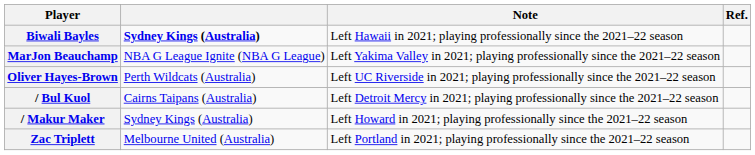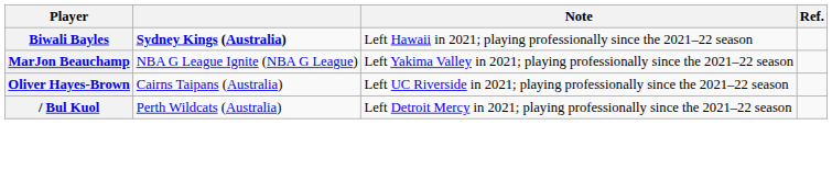 <table class="wikitable sortable plainrowheaders" style="text-align:left; font-size:95%">
 <tr>
 <th>Player</th>
 <th></th>
 <th class=unsortable>Note</th>
 <th class=unsortable>Ref.</th>
 </tr>
 <tr>
 <th scope="row"> <a href='#'>Biwali Bayles</a></th>
 <td><strong><a href='#'>Sydney Kings</a> (<a href='#'>Australia</a>)</strong></td>
 <td>Left <a href='#'>Hawaii</a> in 2021; playing professionally since the 2021–22 season</td>
 <td align=center></td>
 </tr>
 <tr>
 <th scope="row"> <a href='#'>MarJon Beauchamp</a></th>
 <td><a href='#'>NBA G League Ignite</a> (<a href='#'>NBA G League</a>)</td>
 <td>Left <a href='#'>Yakima Valley</a> in 2021; playing professionally since the 2021–22 season</td>
 <td align=center></td>
 </tr>
 <tr>
 <th scope="row"> <a href='#'>Oliver Hayes-Brown</a></th>
-<td><a href='#'>Perth Wildcats</a> (<a href='#'>Australia</a>)</td>
+<td><a href='#'>Cairns Taipans</a> (<a href='#'>Australia</a>)</td>
 <td>Left <a href='#'>UC Riverside</a> in 2021; playing professionally since the 2021–22 season</td>
 <td align=center></td>
 </tr>
 <tr>
 <th scope="row">/ <a href='#'>Bul Kuol</a></th>
-<td><a href='#'>Cairns Taipans</a> (<a href='#'>Australia</a>)</td>
+<td><a href='#'>Perth Wildcats</a> (<a href='#'>Australia</a>)</td>
 <td>Left <a href='#'>Detroit Mercy</a> in 2021; playing professionally since the 2021–22 season</td>
 <td align=center></td>
 </tr>
-<tr>
-<th scope="row">/ <a href='#'>Makur Maker</a></th>
-<td><a href='#'>Sydney Kings</a> (<a href='#'>Australia</a>)</td>
-<td>Left <a href='#'>Howard</a> in 2021; playing professionally since the 2021–22 season</td>
-<td align=center></td>
-</tr>
-<tr>
-<th scope="row"> <a href='#'>Zac Triplett</a></th>
-<td><a href='#'>Melbourne United</a> (<a href='#'>Australia</a>)</td>
-<td>Left <a href='#'>Portland</a> in 2021; playing professionally since the 2021–22 season</td>
-<td align=center></td>
-</tr>
 </table>
